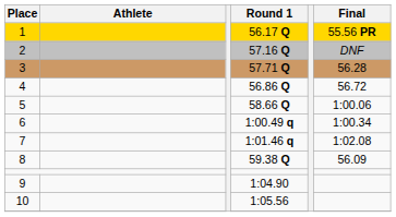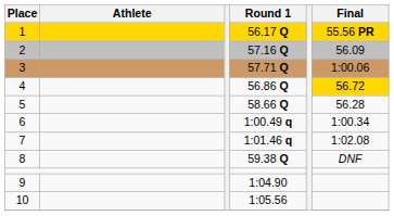 <table class="wikitable" style="text-align:center">
 <tr>
 <th>Place</th>
 <th width=250>Athlete</th>
 <th rowspan=31></th>
 <th width=100>Round 1</th>
 <th rowspan=31></th>
 <th width=100>Final</th>
 </tr>
 <tr bgcolor=gold>
 <td>1</td>
 <td align=left></td>
 <td>56.17 <strong>Q</strong></td>
 <td>55.56 <strong>PR</strong></td>
 </tr>
 <tr bgcolor=silver>
 <td>2</td>
 <td align=left></td>
 <td>57.16 <strong>Q</strong></td>
-<td><em>DNF</em></td>
+<td>56.09</td>
 </tr>
 <tr bgcolor=cc9966>
 <td>3</td>
 <td align=left></td>
 <td>57.71 <strong>Q</strong></td>
-<td>56.28</td>
+<td>1:00.06</td>
 </tr>
 <tr>
 <td>4</td>
 <td align=left></td>
 <td>56.86 <strong>Q</strong></td>
-<td>56.72</td>
+<td style="background: gold;">56.72</td>
 </tr>
 <tr>
 <td>5</td>
 <td align=left></td>
 <td>58.66 <strong>Q</strong></td>
-<td>1:00.06</td>
+<td>56.28</td>
 </tr>
 <tr>
 <td>6</td>
 <td align=left></td>
 <td>1:00.49 <strong>q</strong></td>
 <td>1:00.34</td>
 </tr>
 <tr>
 <td>7</td>
 <td align=left></td>
 <td>1:01.46 <strong>q</strong></td>
 <td>1:02.08</td>
 </tr>
 <tr>
 <td>8</td>
 <td align=left></td>
 <td>59.38 <strong>Q</strong></td>
-<td>56.09</td>
+<td><em>DNF</em></td>
 </tr>
 <tr>
 <td colspan=10></td>
 </tr>
 <tr>
 <td>9</td>
 <td align=left></td>
 <td>1:04.90</td>
 <td></td>
 </tr>
 <tr>
 <td>10</td>
 <td align=left></td>
 <td>1:05.56</td>
 <td></td>
 </tr>
 <tr>
 </tr>
 </table>
